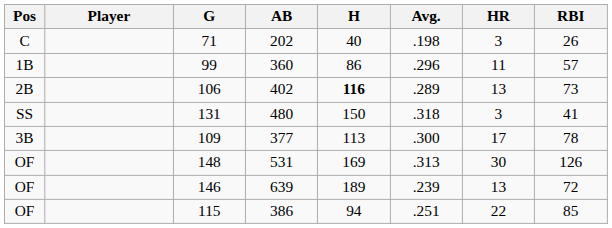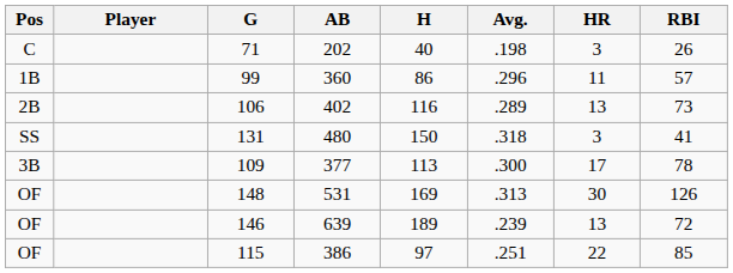 <table class="wikitable sortable">
 <tr>
 <th bgcolor="#DDDDFF" width="5%">Pos</th>
 <th bgcolor="#DDDDFF" width="16%">Player</th>
 <th bgcolor="#DDDDFF" width="9%">G</th>
 <th bgcolor="#DDDDFF" width="9%">AB</th>
 <th bgcolor="#DDDDFF" width="9%">H</th>
 <th bgcolor="#DDDDFF" width="9%">Avg.</th>
 <th bgcolor="#DDDDFF" width="9%">HR</th>
 <th bgcolor="#DDDDFF" width="9%">RBI</th>
 </tr>
 <tr align="center">
 <td>C</td>
 <td></td>
 <td>71</td>
 <td>202</td>
 <td>40</td>
 <td>.198</td>
 <td>3</td>
 <td>26</td>
 </tr>
 <tr align="center">
 <td>1B</td>
 <td></td>
 <td>99</td>
 <td>360</td>
 <td>86</td>
 <td>.296</td>
 <td>11</td>
 <td>57</td>
 </tr>
 <tr align="center">
 <td>2B</td>
 <td></td>
 <td>106</td>
 <td>402</td>
-<td><strong>116</strong></td>
+<td>116</td>
 <td>.289</td>
 <td>13</td>
 <td>73</td>
 </tr>
 <tr align="center">
 <td>SS</td>
 <td></td>
 <td>131</td>
 <td>480</td>
 <td>150</td>
 <td>.318</td>
 <td>3</td>
 <td>41</td>
 </tr>
 <tr align="center">
 <td>3B</td>
 <td></td>
 <td>109</td>
 <td>377</td>
 <td>113</td>
 <td>.300</td>
 <td>17</td>
 <td>78</td>
 </tr>
 <tr align="center">
 <td>OF</td>
 <td></td>
 <td>148</td>
 <td>531</td>
 <td>169</td>
 <td>.313</td>
 <td>30</td>
 <td>126</td>
 </tr>
 <tr align="center">
 <td>OF</td>
 <td></td>
 <td>146</td>
 <td>639</td>
 <td>189</td>
 <td>.239</td>
 <td>13</td>
 <td>72</td>
 </tr>
 <tr align="center">
 <td>OF</td>
 <td></td>
 <td>115</td>
 <td>386</td>
-<td>94</td>
+<td>97</td>
 <td>.251</td>
 <td>22</td>
 <td>85</td>
 </tr>
 </table>
